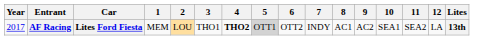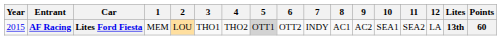 <table class="wikitable" border="1" style="text-align:center; font-size:90%;">
 <tr valign="top">
 <th>Year</th>
 <th>Entrant</th>
 <th>Car</th>
 <th>1</th>
 <th>2</th>
 <th>3</th>
 <th>4</th>
 <th>5</th>
 <th>6</th>
 <th>7</th>
 <th>8</th>
 <th>9</th>
 <th>10</th>
 <th>11</th>
 <th>12</th>
 <th>Lites</th>
+<th>Points</th>
 </tr>
 <tr>
-<td><a href='#'>2017</a></td>
+<td><a href='#'>2015</a></td>
 <th><a href='#'>AF Racing</a></th>
 <th>Lites <a href='#'>Ford Fiesta</a></th>
 <td>MEM</td>
 <td style="background:#FFDF9F;">LOU<br></td>
 <td>THO1</td>
-<td><strong>THO2</strong></td>
+<td>THO2</td>
 <td style="background: lightgrey;">OTT1</td>
 <td>OTT2</td>
 <td>INDY</td>
 <td>AC1</td>
 <td>AC2</td>
 <td>SEA1</td>
 <td>SEA2</td>
 <td>LA</td>
 <th>13th</th>
+<th>60</th>
 </tr>
 </table>
